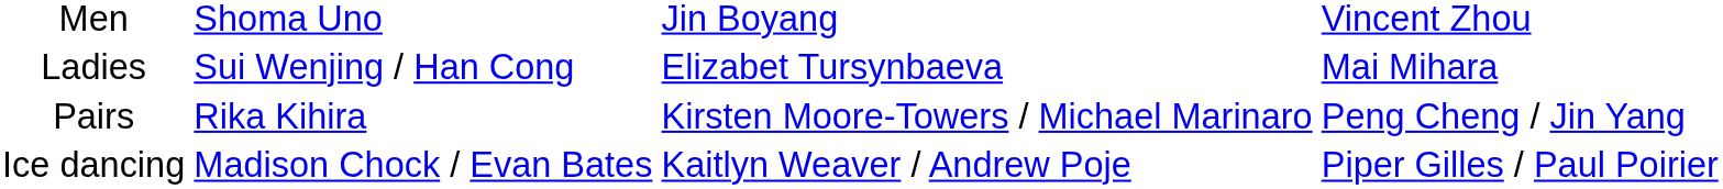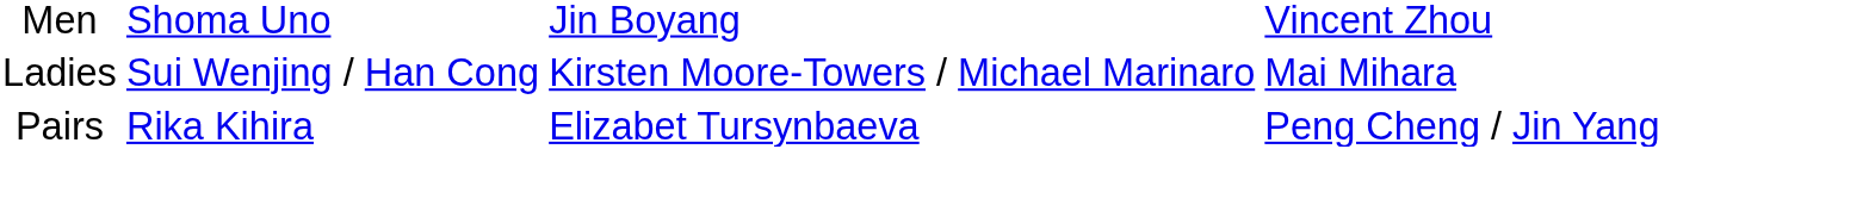 <table>
 <tr>
 <td align=center>Men</td>
 <td> <a href='#'>Shoma Uno</a></td>
 <td> <a href='#'>Jin Boyang</a></td>
 <td> <a href='#'>Vincent Zhou</a></td>
 </tr>
 <tr>
 <td align=center>Ladies</td>
 <td> <a href='#'>Sui Wenjing</a> / <a href='#'>Han Cong</a></td>
-<td> <a href='#'>Elizabet Tursynbaeva</a></td>
+<td> <a href='#'>Kirsten Moore-Towers</a> / <a href='#'>Michael Marinaro</a></td>
 <td> <a href='#'>Mai Mihara</a></td>
 </tr>
 <tr>
 <td align=center>Pairs</td>
 <td> <a href='#'>Rika Kihira</a></td>
-<td> <a href='#'>Kirsten Moore-Towers</a> / <a href='#'>Michael Marinaro</a></td>
+<td> <a href='#'>Elizabet Tursynbaeva</a></td>
 <td> <a href='#'>Peng Cheng</a> / <a href='#'>Jin Yang</a></td>
 </tr>
-<tr>
-<td align=center>Ice dancing</td>
-<td> <a href='#'>Madison Chock</a> / <a href='#'>Evan Bates</a></td>
-<td> <a href='#'>Kaitlyn Weaver</a> / <a href='#'>Andrew Poje</a></td>
-<td> <a href='#'>Piper Gilles</a> / <a href='#'>Paul Poirier</a></td>
-</tr>
 </table>
